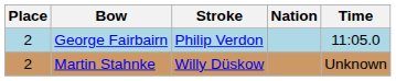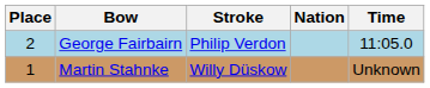 <table class=wikitable>
 <tr>
 <th>Place</th>
 <th>Bow</th>
 <th>Stroke</th>
 <th>Nation</th>
 <th>Time</th>
 </tr>
 <tr bgcolor=lightblue>
 <td align=center>2</td>
 <td><a href='#'>George Fairbairn</a></td>
 <td><a href='#'>Philip Verdon</a></td>
 <td></td>
 <td align=center>11:05.0</td>
 </tr>
 <tr bgcolor=cc9966>
-<td align=center>2</td>
+<td align=center>1</td>
 <td><a href='#'>Martin Stahnke</a></td>
 <td><a href='#'>Willy Düskow</a></td>
 <td></td>
 <td align=center>Unknown</td>
 </tr>
 </table>
